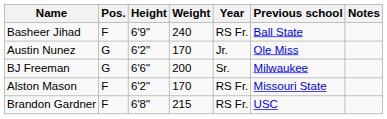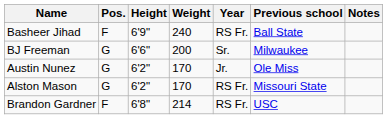 <table class="wikitable sortable" style="font-size:100%;" border="1">
 <tr>
 <th>Name</th>
 <th>Pos.</th>
 <th>Height</th>
 <th>Weight</th>
 <th>Year</th>
 <th>Previous school</th>
 <th ! class="unsortable">Notes</th>
 </tr>
 <tr>
 <td>Basheer Jihad</td>
 <td>F</td>
 <td>6'9"</td>
 <td>240</td>
 <td>RS Fr.</td>
 <td><a href='#'>Ball State</a></td>
 <td></td>
 </tr>
 <tr>
+<td>BJ Freeman</td>
+<td>G</td>
+<td>6'6"</td>
+<td>200</td>
+<td>Sr.</td>
+<td><a href='#'>Milwaukee</a></td>
+<td></td>
+</tr>
+<tr>
 <td>Austin Nunez</td>
 <td>G</td>
 <td>6'2"</td>
 <td>170</td>
 <td>Jr.</td>
 <td><a href='#'>Ole Miss</a></td>
 <td></td>
 </tr>
 <tr>
-<td>BJ Freeman</td>
+<td>Alston Mason</td>
 <td>G</td>
-<td>6'6"</td>
-<td>200</td>
-<td>Sr.</td>
-<td><a href='#'>Milwaukee</a></td>
-<td></td>
-</tr>
-<tr>
-<td>Alston Mason</td>
-<td>F</td>
 <td>6'2"</td>
 <td>170</td>
 <td>RS Fr.</td>
 <td><a href='#'>Missouri State</a></td>
 <td></td>
 </tr>
 <tr>
 <td>Brandon Gardner</td>
 <td>F</td>
 <td>6'8"</td>
-<td>215</td>
+<td>214</td>
 <td>RS Fr.</td>
 <td><a href='#'>USC</a></td>
 </tr>
 </table>
